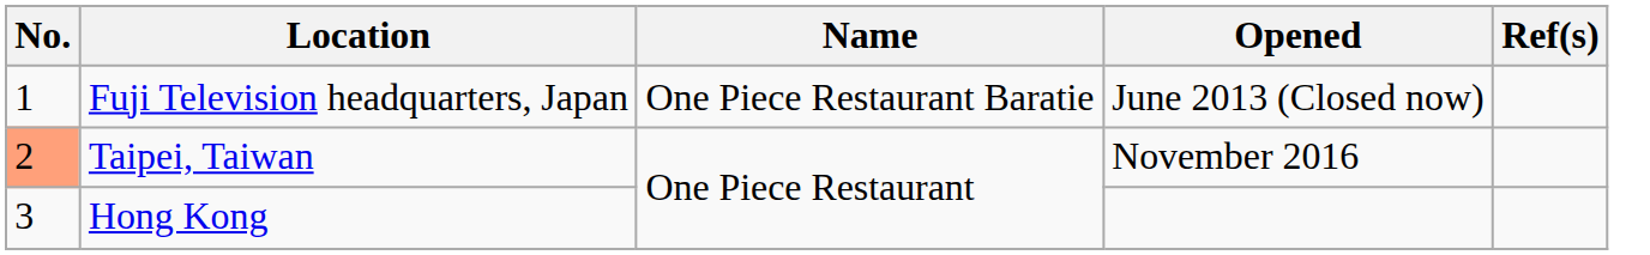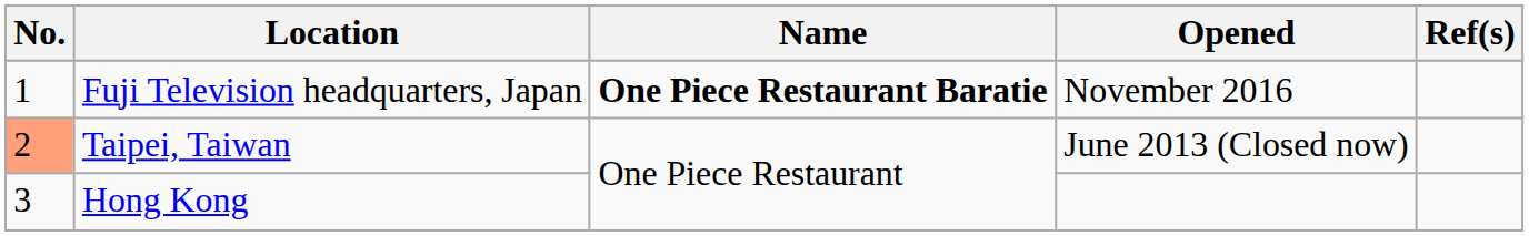 <table class="wikitable">
 <tr>
 <th>No.</th>
 <th>Location</th>
 <th>Name</th>
 <th>Opened</th>
 <th>Ref(s)</th>
 </tr>
 <tr>
 <td>1</td>
 <td><a href='#'>Fuji Television</a> headquarters, Japan</td>
-<td>One Piece Restaurant Baratie</td>
-<td>June 2013 (Closed now)</td>
+<td><strong>One Piece Restaurant Baratie</strong></td>
+<td>November 2016</td>
 <td></td>
 </tr>
 <tr>
 <td style="background: lightsalmon;">2</td>
 <td><a href='#'>Taipei, Taiwan</a></td>
 <td rowspan="2">One Piece Restaurant</td>
-<td>November 2016</td>
+<td>June 2013 (Closed now)</td>
 <td></td>
 </tr>
 <tr>
 <td>3</td>
 <td><a href='#'>Hong Kong</a></td>
 <td></td>
 <td></td>
 </tr>
 </table>
